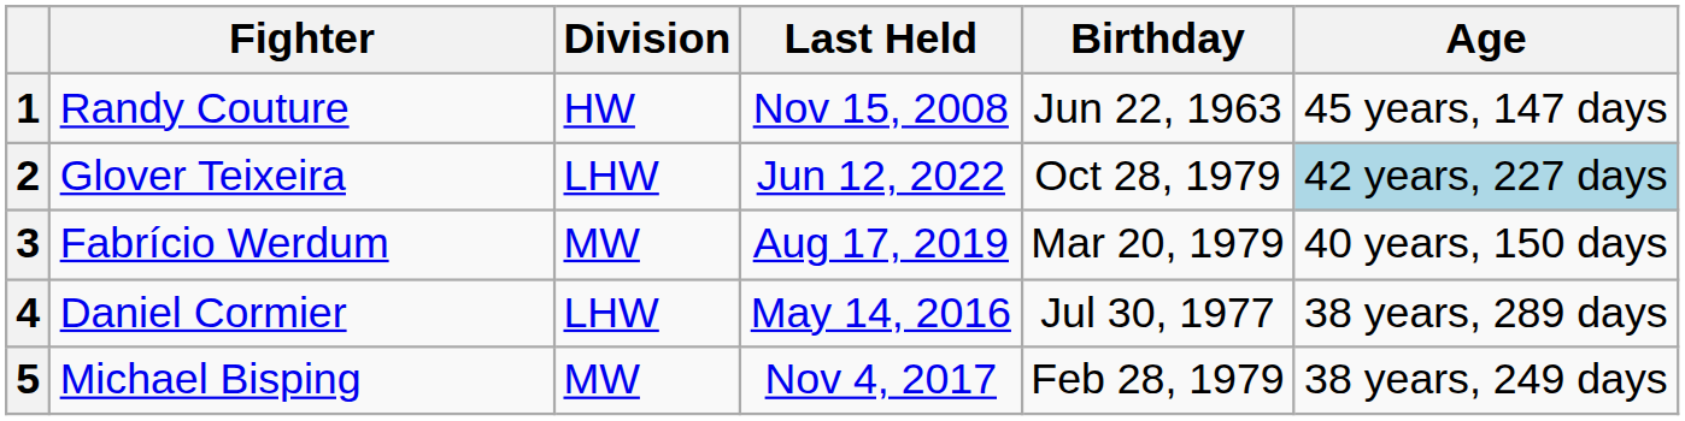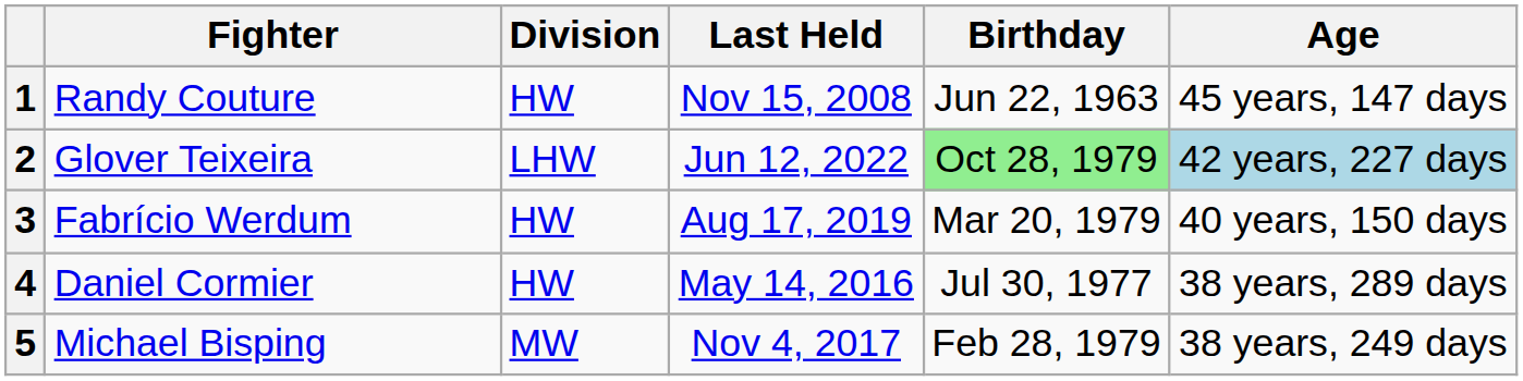 <table class=wikitable style="text-align:center;">
 <tr>
 <th></th>
 <th width=180>Fighter</th>
 <th>Division</th>
 <th>Last Held</th>
 <th>Birthday</th>
 <th>Age</th>
 </tr>
 <tr>
 <th>1</th>
 <td align=left> <a href='#'>Randy Couture</a></td>
 <td align=left><a href='#'>HW</a></td>
 <td><a href='#'>Nov 15, 2008</a></td>
 <td>Jun 22, 1963</td>
 <td>45 years, 147 days</td>
 </tr>
 <tr>
 <th>2</th>
 <td align=left> <a href='#'>Glover Teixeira</a></td>
 <td align=left><a href='#'>LHW</a></td>
 <td><a href='#'>Jun 12, 2022</a></td>
-<td>Oct 28, 1979</td>
+<td style="background: lightgreen;">Oct 28, 1979</td>
 <td style="background: lightblue;">42 years, 227 days</td>
 </tr>
 <tr>
 <th>3</th>
 <td align=left> <a href='#'>Fabrício Werdum</a></td>
-<td align=left><a href='#'>MW</a></td>
+<td align=left><a href='#'>HW</a></td>
 <td><a href='#'>Aug 17, 2019</a></td>
 <td>Mar 20, 1979</td>
 <td>40 years, 150 days</td>
 </tr>
 <tr>
 <th>4</th>
 <td align=left> <a href='#'>Daniel Cormier</a></td>
-<td align=left><a href='#'>LHW</a></td>
+<td align=left><a href='#'>HW</a></td>
 <td><a href='#'>May 14, 2016</a></td>
 <td>Jul 30, 1977</td>
 <td>38 years, 289 days</td>
 </tr>
 <tr>
 <th>5</th>
 <td align=left> <a href='#'>Michael Bisping</a></td>
 <td align=left><a href='#'>MW</a></td>
 <td><a href='#'>Nov 4, 2017</a></td>
 <td>Feb 28, 1979</td>
 <td>38 years, 249 days</td>
 </tr>
 </table>
